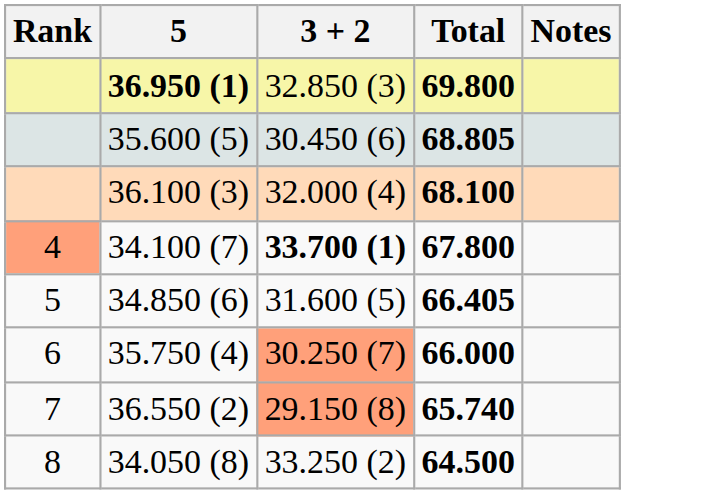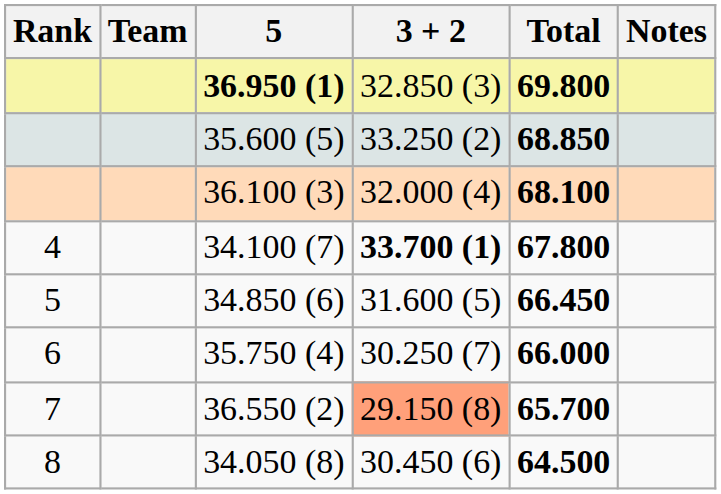 <table class="wikitable sortable" style="text-align:center">
 <tr>
 <th scope=col>Rank</th>
+<th scope=col>Team</th>
 <th scope=col>5 </th>
 <th scope=col>3  + 2 </th>
 <th scope=col>Total</th>
 <th>Notes</th>
 </tr>
 <tr bgcolor=F7F6A8>
 <td></td>
+<td align=left></td>
 <td><strong>36.950 (1)</strong></td>
 <td>32.850 (3)</td>
 <td><strong>69.800</strong></td>
 <td></td>
 </tr>
 <tr bgcolor=DCE5E5>
 <td></td>
+<td align=left></td>
 <td>35.600 (5)</td>
-<td>30.450 (6)</td>
-<td><strong>68.805</strong></td>
+<td>33.250 (2)</td>
+<td><strong>68.850</strong></td>
 <td></td>
 </tr>
 <tr bgcolor=FFDAB9>
 <td></td>
+<td align=left></td>
 <td>36.100 (3)</td>
 <td>32.000 (4)</td>
 <td><strong>68.100</strong></td>
 <td></td>
 </tr>
 <tr>
-<td style="background: lightsalmon;">4</td>
+<td>4</td>
+<td align=left></td>
 <td>34.100 (7)</td>
 <td><strong>33.700 (1)</strong></td>
 <td><strong>67.800</strong></td>
 <td></td>
 </tr>
 <tr>
 <td>5</td>
+<td align=left></td>
 <td>34.850 (6)</td>
 <td>31.600 (5)</td>
-<td><strong>66.405</strong></td>
+<td><strong>66.450</strong></td>
 <td></td>
 </tr>
 <tr>
 <td>6</td>
+<td align=left></td>
 <td>35.750 (4)</td>
-<td style="background: lightsalmon;">30.250 (7)</td>
+<td>30.250 (7)</td>
 <td><strong>66.000</strong></td>
 <td></td>
 </tr>
 <tr>
 <td>7</td>
+<td align=left></td>
 <td>36.550 (2)</td>
 <td style="background: lightsalmon;">29.150 (8)</td>
-<td><strong>65.740</strong></td>
+<td><strong>65.700</strong></td>
 <td></td>
 </tr>
 <tr>
 <td>8</td>
+<td align=left></td>
 <td>34.050 (8)</td>
-<td>33.250 (2)</td>
+<td>30.450 (6)</td>
 <td><strong>64.500</strong></td>
 <td></td>
 </tr>
 </table>
